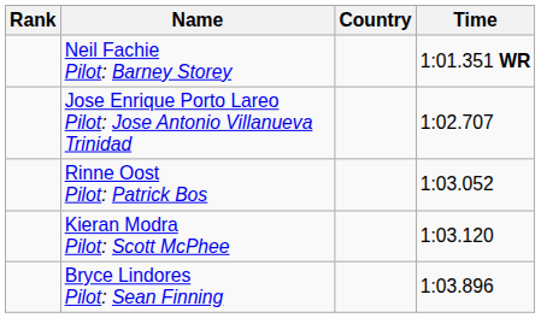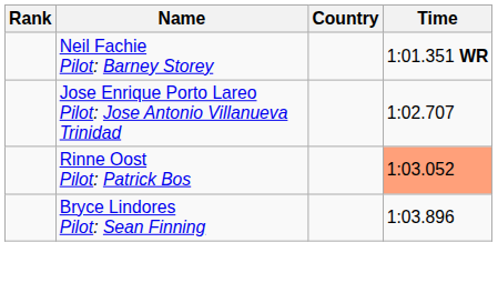 <table class="wikitable sortable">
 <tr>
 <th width=20>Rank</th>
 <th width=225>Name</th>
 <th>Country</th>
 <th>Time</th>
 </tr>
 <tr>
 <td align="center"></td>
 <td><a href='#'>Neil Fachie</a><br><em><a href='#'>Pilot</a>: <a href='#'>Barney Storey</a></em></td>
 <td></td>
 <td>1:01.351 <strong>WR </strong></td>
 </tr>
 <tr>
 <td align="center"></td>
 <td><a href='#'>Jose Enrique Porto Lareo</a><br><em><a href='#'>Pilot</a>: <a href='#'>Jose Antonio Villanueva Trinidad</a></em></td>
 <td></td>
 <td>1:02.707</td>
 </tr>
 <tr>
 <td align="center"></td>
 <td><a href='#'>Rinne Oost</a><br><em><a href='#'>Pilot</a>: <a href='#'>Patrick Bos</a></em></td>
 <td></td>
-<td>1:03.052</td>
-</tr>
-<tr>
-<td align="center"></td>
-<td><a href='#'>Kieran Modra</a><br><em><a href='#'>Pilot</a>: <a href='#'>Scott McPhee</a></em></td>
-<td></td>
-<td>1:03.120</td>
+<td style="background: lightsalmon;">1:03.052</td>
 </tr>
 <tr>
 <td align="center"></td>
 <td><a href='#'>Bryce Lindores</a><br><em><a href='#'>Pilot</a>: <a href='#'>Sean Finning</a></em></td>
 <td></td>
 <td>1:03.896</td>
 </tr>
 </table>
